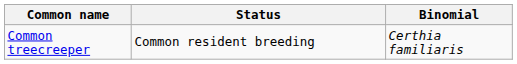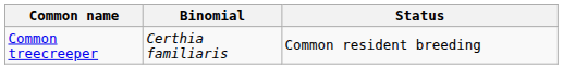 <table width=60% class="wikitable">
 <tr>
 <th width=25%>Common name</th>
+<th width=25%>Binomial</th>
 <th width=50%>Status</th>
-<th width=25%>Binomial</th>
 </tr>
 <tr>
 <td><a href='#'>Common treecreeper</a></td>
+<td><em>Certhia familiaris</em></td>
 <td>Common resident breeding</td>
-<td><em>Certhia familiaris</em></td>
 </tr>
 </table>
